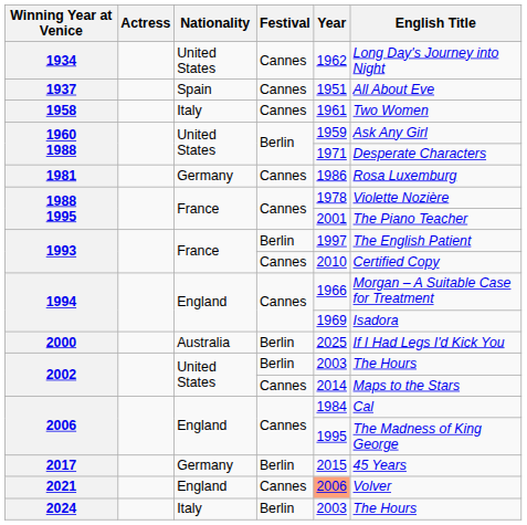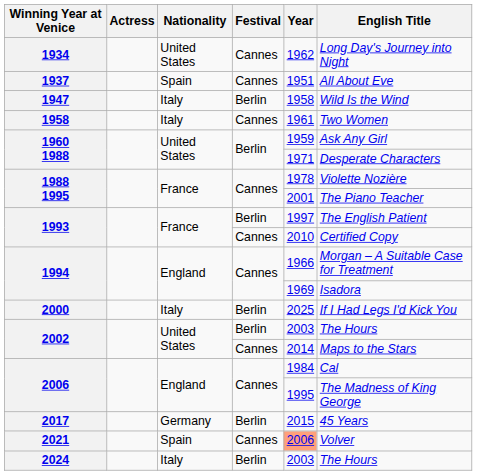 <table class="wikitable sortable plainrowheaders">
 <tr>
 <th scope="col">Winning Year at Venice</th>
 <th scope="col">Actress</th>
 <th scope="col">Nationality</th>
 <th scope="col">Festival</th>
 <th scope="col">Year</th>
 <th scope="col">English Title</th>
 </tr>
 <tr>
 <th style="text-align:center;"><a href='#'>1934</a></th>
 <td></td>
 <td>United States</td>
 <td>Cannes</td>
 <td style="text-align:center;"><a href='#'>1962</a></td>
 <td><em><a href='#'>Long Day's Journey into Night</a></em></td>
 </tr>
 <tr>
 <th style="text-align:center;"><a href='#'>1937</a></th>
 <td></td>
 <td>Spain</td>
 <td>Cannes</td>
 <td style="text-align:center;"><a href='#'>1951</a></td>
 <td><em><a href='#'>All About Eve</a></em></td>
 </tr>
 <tr>
+<th style="text-align:center"><a href='#'>1947</a></th>
+<td></td>
+<td>Italy</td>
+<td>Berlin</td>
+<td style="text-align:center;"><a href='#'>1958</a></td>
+<td><em><a href='#'>Wild Is the Wind</a></em></td>
+</tr>
+<tr>
 <th style="text-align:center;"><a href='#'>1958</a></th>
 <td></td>
 <td>Italy</td>
 <td>Cannes</td>
 <td style="text-align:center;"><a href='#'>1961</a></td>
 <td><em><a href='#'>Two Women</a></em></td>
 </tr>
 <tr>
 <th rowspan="2" style="text-align:center;"><a href='#'>1960</a><br><a href='#'>1988</a></th>
 <td rowspan="2"></td>
 <td rowspan="2">United States</td>
 <td rowspan="2">Berlin</td>
 <td style="text-align:center;"><a href='#'>1959</a></td>
 <td><em><a href='#'>Ask Any Girl</a></em></td>
 </tr>
 <tr>
 <td style="text-align:center;"><a href='#'>1971</a></td>
 <td><em><a href='#'>Desperate Characters</a></em></td>
-</tr>
-<tr>
-<th style="text-align:center;"><a href='#'>1981</a></th>
-<td></td>
-<td>Germany</td>
-<td>Cannes</td>
-<td style="text-align:center;"><a href='#'>1986</a></td>
-<td><em><a href='#'>Rosa Luxemburg</a></em></td>
 </tr>
 <tr>
 <th rowspan="2" style="text-align:center;"><a href='#'>1988</a><br><a href='#'>1995</a></th>
 <td rowspan="2"></td>
 <td rowspan="2">France</td>
 <td rowspan="2">Cannes</td>
 <td style="text-align:center;"><a href='#'>1978</a></td>
 <td><em><a href='#'>Violette Nozière</a></em></td>
 </tr>
 <tr>
 <td style="text-align:center;"><a href='#'>2001</a></td>
 <td><em><a href='#'>The Piano Teacher</a></em></td>
 </tr>
 <tr>
 <th rowspan="2" style="text-align:center;"><a href='#'>1993</a></th>
 <td rowspan="2"></td>
 <td rowspan="2">France</td>
 <td>Berlin</td>
 <td style="text-align:center;"><a href='#'>1997</a></td>
 <td><em><a href='#'>The English Patient</a></em></td>
 </tr>
 <tr>
 <td>Cannes</td>
 <td style="text-align:center;"><a href='#'>2010</a></td>
 <td><em><a href='#'>Certified Copy</a></em></td>
 </tr>
 <tr>
 <th rowspan="2" style="text-align:center;"><a href='#'>1994</a></th>
 <td rowspan="2"> </td>
 <td rowspan="2">England</td>
 <td rowspan="2">Cannes</td>
 <td style="text-align:center;"><a href='#'>1966</a></td>
 <td><em><a href='#'>Morgan – A Suitable Case for Treatment</a></em></td>
 </tr>
 <tr>
 <td style="text-align:center;"><a href='#'>1969</a></td>
 <td><em><a href='#'>Isadora</a></em></td>
 </tr>
 <tr>
 <th style="text-align:center;"><a href='#'>2000</a></th>
 <td></td>
-<td>Australia</td>
+<td>Italy</td>
 <td>Berlin</td>
 <td style="text-align:center;"><a href='#'>2025</a></td>
 <td><em><a href='#'>If I Had Legs I'd Kick You</a></em></td>
 </tr>
 <tr>
 <th rowspan="2" style="text-align:center;"><a href='#'>2002</a></th>
 <td rowspan="2"></td>
 <td rowspan="2">United States</td>
 <td>Berlin</td>
 <td style="text-align:center;"><a href='#'>2003</a></td>
 <td><em><a href='#'>The Hours</a></em></td>
 </tr>
 <tr>
 <td>Cannes</td>
 <td style="text-align:center;"><a href='#'>2014</a></td>
 <td><em><a href='#'>Maps to the Stars</a></em></td>
 </tr>
 <tr>
 <th rowspan="2" style="text-align:center;"><a href='#'>2006</a></th>
 <td rowspan="2"></td>
 <td rowspan="2">England</td>
 <td rowspan="2">Cannes</td>
 <td style="text-align:center;"><a href='#'>1984</a></td>
 <td><em><a href='#'>Cal</a></em></td>
 </tr>
 <tr>
 <td style="text-align:center;"><a href='#'>1995</a></td>
 <td><em><a href='#'>The Madness of King George</a></em></td>
 </tr>
 <tr>
 <th style="text-align:center;"><a href='#'>2017</a></th>
 <td></td>
 <td>Germany</td>
 <td>Berlin</td>
 <td style="text-align:center;"><a href='#'>2015</a></td>
 <td><em><a href='#'>45 Years</a></em></td>
 </tr>
 <tr>
 <th style="text-align:center;"><a href='#'>2021</a></th>
 <td></td>
-<td>England</td>
+<td>Spain</td>
 <td>Cannes</td>
 <td style="background: lightsalmon; text-align:center;"><a href='#'>2006</a></td>
 <td><em><a href='#'>Volver</a></em></td>
 </tr>
 <tr>
 <th style="text-align:center;"><a href='#'>2024</a></th>
 <td></td>
 <td>Italy</td>
 <td>Berlin</td>
 <td style="text-align:center;"><a href='#'>2003</a></td>
 <td><em><a href='#'>The Hours</a></em></td>
 </tr>
 </table>
